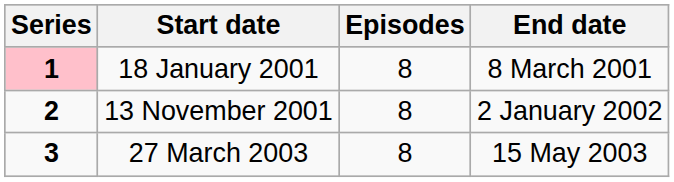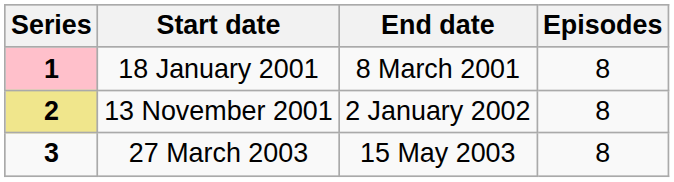 <table class="wikitable" style="text-align:center;">
 <tr>
 <th>Series</th>
 <th>Start date</th>
+<th>End date</th>
 <th>Episodes</th>
-<th>End date</th>
 </tr>
 <tr>
 <td style="background: pink;"><strong>1</strong></td>
 <td>18 January 2001</td>
+<td>8 March 2001</td>
 <td>8</td>
-<td>8 March 2001</td>
 </tr>
 <tr>
-<td><strong>2</strong></td>
+<td style="background: khaki;"><strong>2</strong></td>
 <td>13 November 2001</td>
+<td>2 January 2002</td>
 <td>8</td>
-<td>2 January 2002</td>
 </tr>
 <tr>
 <td><strong>3</strong></td>
 <td>27 March 2003</td>
+<td>15 May 2003</td>
 <td>8</td>
-<td>15 May 2003</td>
 </tr>
 </table>
